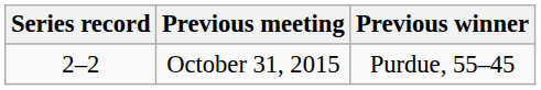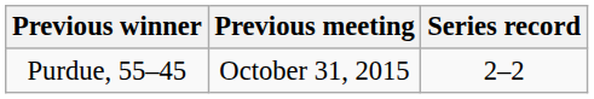 <table class="wikitable" style="text-align:center">
 <tr>
+<th>Previous winner</th>
+<th>Previous meeting</th>
 <th>Series record</th>
-<th>Previous meeting</th>
-<th>Previous winner</th>
 </tr>
 <tr>
+<td>Purdue, 55–45</td>
+<td>October 31, 2015</td>
 <td>2–2</td>
-<td>October 31, 2015</td>
-<td>Purdue, 55–45</td>
 </tr>
 </table>
